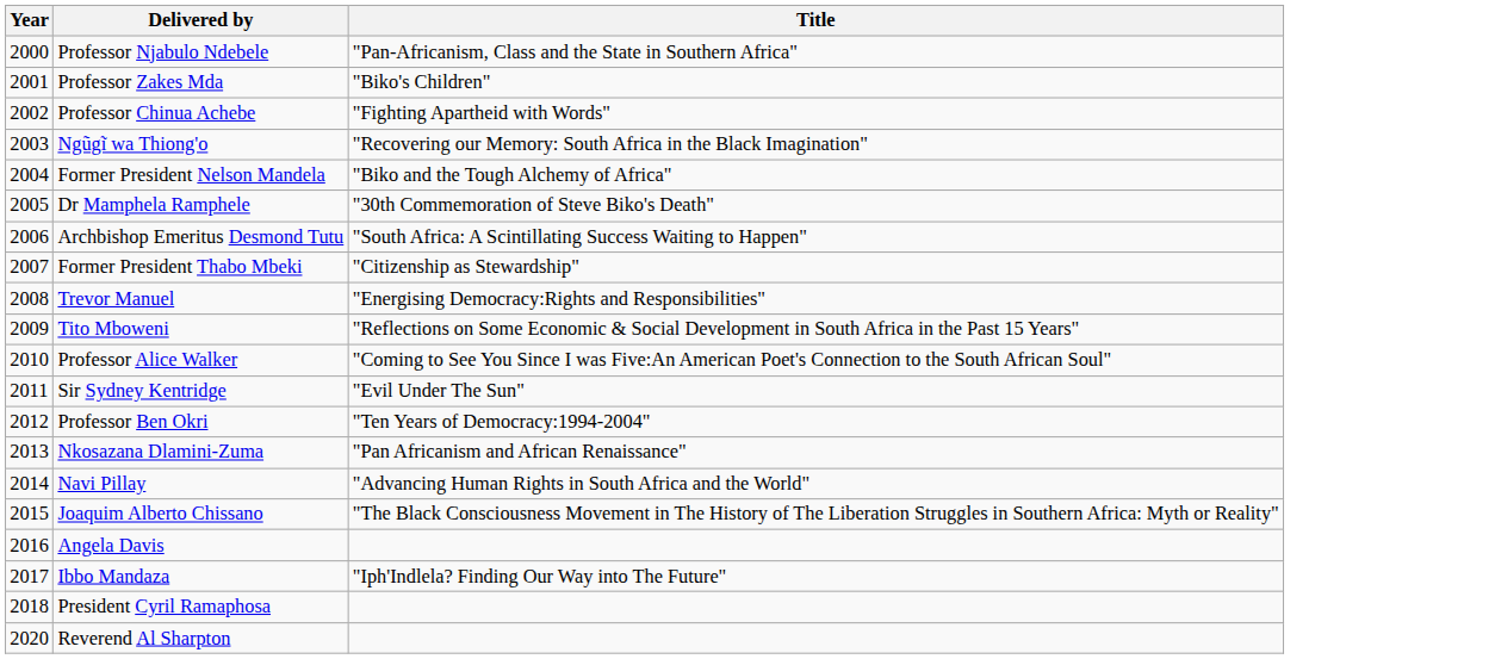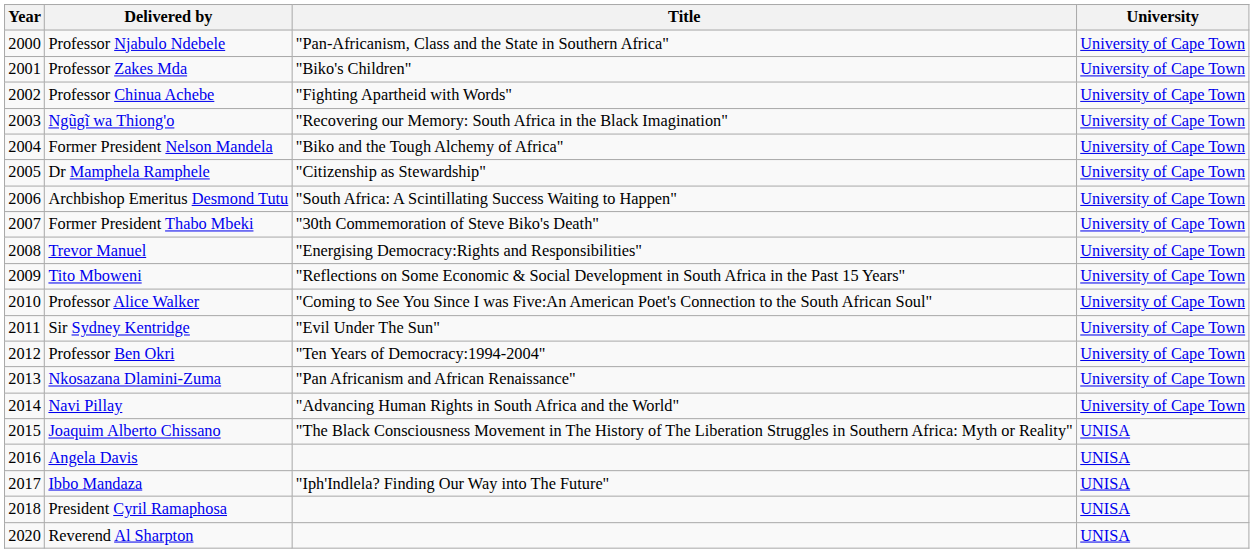 <table class="wikitable">
 <tr>
 <th>Year</th>
 <th>Delivered by</th>
 <th>Title</th>
+<th>University</th>
 </tr>
 <tr>
 <td>2000</td>
 <td>Professor <a href='#'>Njabulo Ndebele</a></td>
 <td>"Pan-Africanism, Class and the State in Southern Africa" </td>
+<td><a href='#'>University of Cape Town</a></td>
 </tr>
 <tr>
 <td>2001</td>
 <td>Professor <a href='#'>Zakes Mda</a></td>
 <td>"Biko's Children"</td>
+<td><a href='#'>University of Cape Town</a></td>
 </tr>
 <tr>
 <td>2002</td>
 <td>Professor <a href='#'>Chinua Achebe</a></td>
 <td>"Fighting Apartheid with Words"</td>
+<td><a href='#'>University of Cape Town</a></td>
 </tr>
 <tr>
 <td>2003</td>
 <td><a href='#'>Ngũgĩ wa Thiong'o</a></td>
 <td>"Recovering our Memory: South Africa in the Black Imagination"</td>
+<td><a href='#'>University of Cape Town</a></td>
 </tr>
 <tr>
 <td>2004</td>
 <td>Former President <a href='#'>Nelson Mandela</a></td>
 <td>"Biko and the Tough Alchemy of Africa"</td>
+<td><a href='#'>University of Cape Town</a></td>
 </tr>
 <tr>
 <td>2005</td>
 <td>Dr <a href='#'>Mamphela Ramphele</a></td>
-<td>"30th Commemoration of Steve Biko's Death"</td>
+<td>"Citizenship as Stewardship"</td>
+<td><a href='#'>University of Cape Town</a></td>
 </tr>
 <tr>
 <td>2006</td>
 <td>Archbishop Emeritus <a href='#'>Desmond Tutu</a></td>
 <td>"South Africa: A Scintillating Success Waiting to Happen"</td>
+<td><a href='#'>University of Cape Town</a></td>
 </tr>
 <tr>
 <td>2007</td>
 <td>Former President <a href='#'>Thabo Mbeki</a></td>
-<td>"Citizenship as Stewardship"</td>
+<td>"30th Commemoration of Steve Biko's Death"</td>
+<td><a href='#'>University of Cape Town</a></td>
 </tr>
 <tr>
 <td>2008</td>
 <td><a href='#'>Trevor Manuel</a></td>
 <td>"Energising Democracy:Rights and Responsibilities"</td>
+<td><a href='#'>University of Cape Town</a></td>
 </tr>
 <tr>
 <td>2009</td>
 <td><a href='#'>Tito Mboweni</a></td>
 <td>"Reflections on Some Economic & Social Development in South Africa in the Past 15 Years"</td>
+<td><a href='#'>University of Cape Town</a></td>
 </tr>
 <tr>
 <td>2010</td>
 <td>Professor <a href='#'>Alice Walker</a></td>
 <td>"Coming to See You Since I was Five:An American Poet's Connection to the South African Soul"</td>
+<td><a href='#'>University of Cape Town</a></td>
 </tr>
 <tr>
 <td>2011</td>
 <td>Sir <a href='#'>Sydney Kentridge</a></td>
 <td>"Evil Under The Sun"</td>
+<td><a href='#'>University of Cape Town</a></td>
 </tr>
 <tr>
 <td>2012</td>
 <td>Professor <a href='#'>Ben Okri</a></td>
 <td>"Ten Years of Democracy:1994-2004"</td>
+<td><a href='#'>University of Cape Town</a></td>
 </tr>
 <tr>
 <td>2013</td>
 <td><a href='#'>Nkosazana Dlamini-Zuma</a></td>
 <td>"Pan Africanism and African Renaissance"</td>
+<td><a href='#'>University of Cape Town</a></td>
 </tr>
 <tr>
 <td>2014</td>
 <td><a href='#'>Navi Pillay</a></td>
 <td>"Advancing Human Rights in South Africa and the World"</td>
+<td><a href='#'>University of Cape Town</a></td>
 </tr>
 <tr>
 <td>2015</td>
 <td><a href='#'>Joaquim Alberto Chissano</a></td>
 <td>"The Black Consciousness Movement in The History of The Liberation Struggles in Southern Africa: Myth or Reality"</td>
+<td><a href='#'>UNISA</a></td>
 </tr>
 <tr>
 <td>2016</td>
 <td><a href='#'>Angela Davis</a></td>
 <td></td>
+<td><a href='#'>UNISA</a></td>
 </tr>
 <tr>
 <td>2017</td>
 <td><a href='#'>Ibbo Mandaza</a></td>
 <td>"Iph'Indlela? Finding Our Way into The Future"</td>
+<td><a href='#'>UNISA</a></td>
 </tr>
 <tr>
 <td>2018</td>
 <td>President <a href='#'>Cyril Ramaphosa</a></td>
 <td></td>
+<td><a href='#'>UNISA</a></td>
 </tr>
 <tr>
 <td>2020</td>
 <td>Reverend <a href='#'>Al Sharpton</a></td>
 <td></td>
+<td><a href='#'>UNISA</a></td>
 </tr>
 </table>
